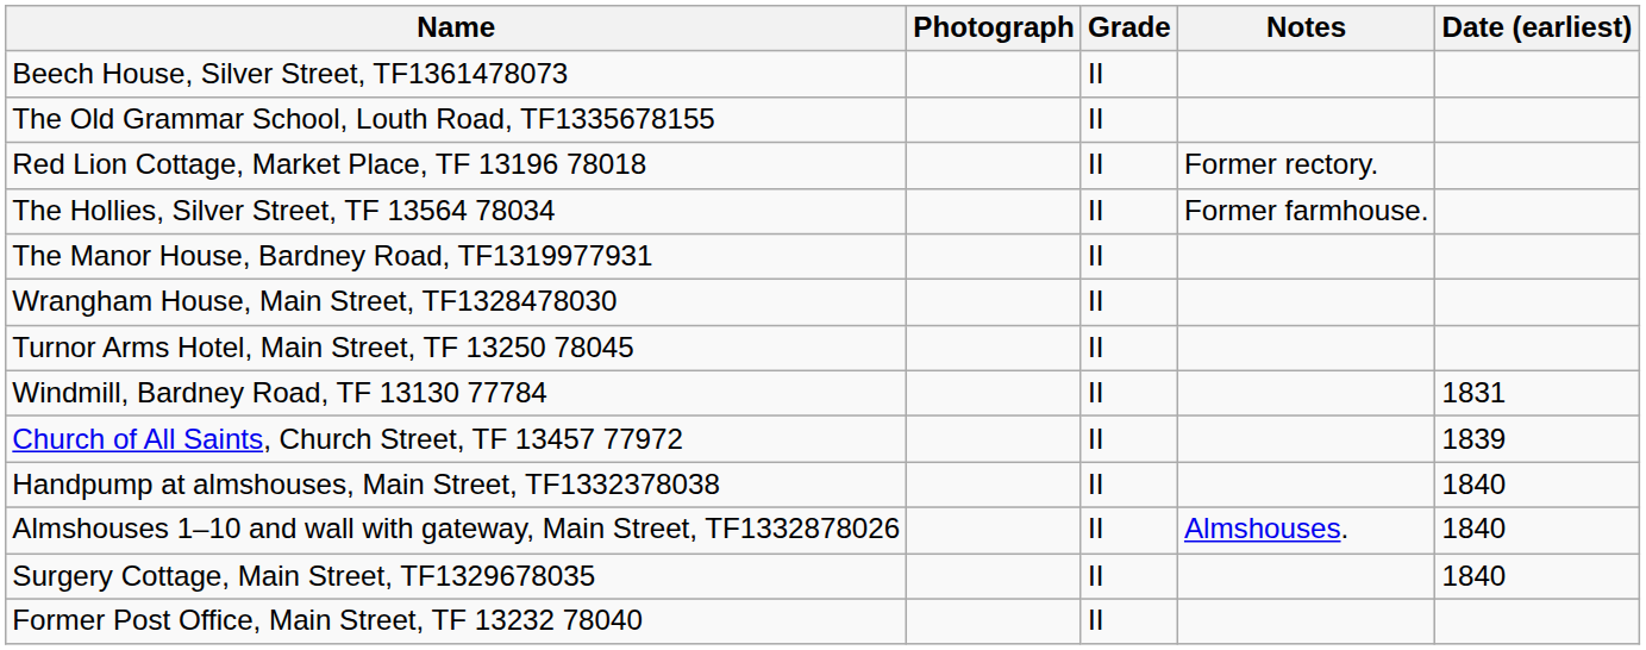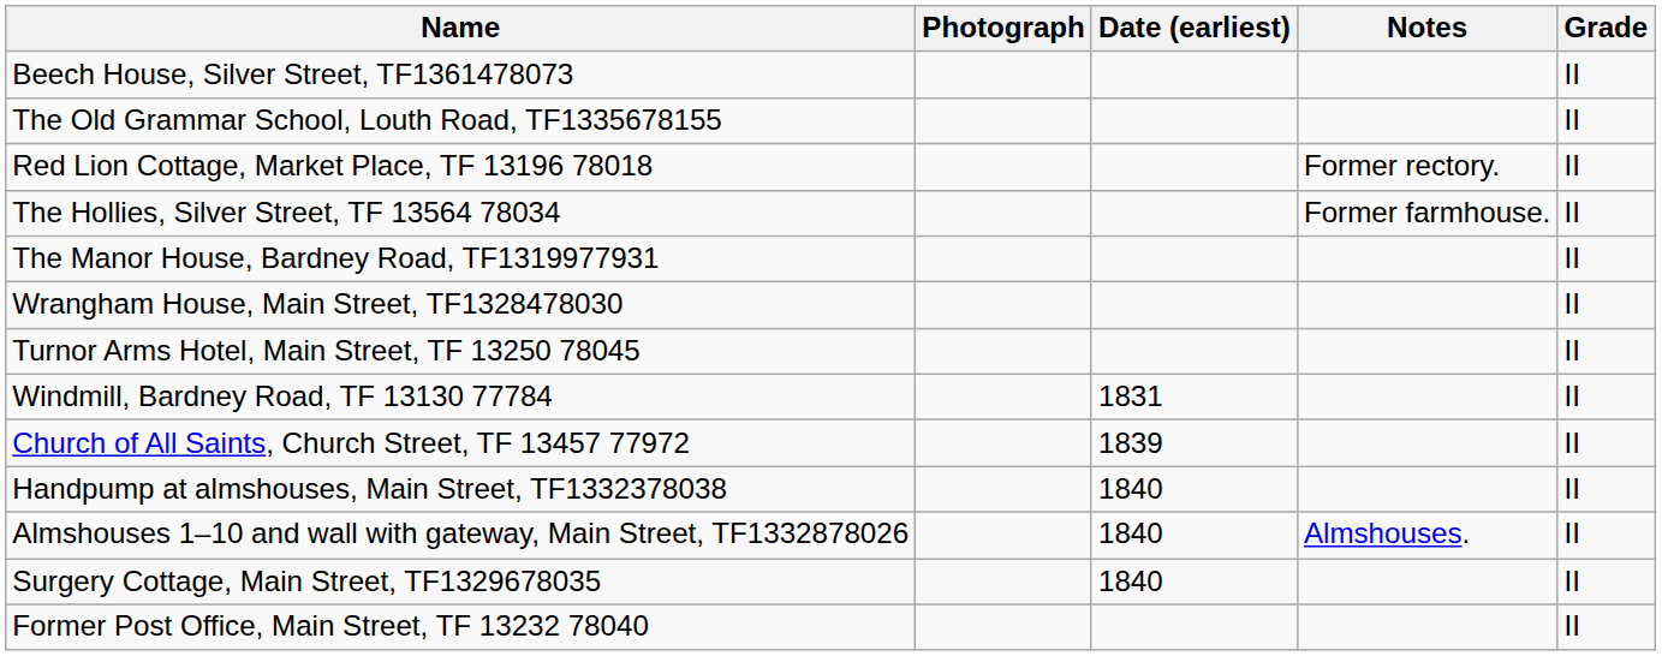 <table class="wikitable">
 <tr>
 <th>Name</th>
 <th>Photograph</th>
+<th>Date (earliest)</th>
+<th>Notes</th>
 <th>Grade<br></th>
-<th>Notes</th>
-<th>Date (earliest)</th>
 </tr>
 <tr>
 <td>Beech House, Silver Street, TF1361478073</td>
 <td></td>
-<td>II<br></td>
 <td></td>
 <td></td>
+<td>II<br></td>
 </tr>
 <tr>
 <td>The Old Grammar School, Louth Road, TF1335678155</td>
 <td></td>
-<td>II</td>
 <td></td>
 <td></td>
+<td>II</td>
 </tr>
 <tr>
 <td>Red Lion Cottage, Market Place, TF 13196 78018</td>
 <td></td>
+<td></td>
+<td>Former rectory.</td>
 <td>II</td>
-<td>Former rectory.</td>
-<td></td>
 </tr>
 <tr>
 <td>The Hollies, Silver Street, TF 13564 78034</td>
 <td></td>
+<td></td>
+<td>Former farmhouse.</td>
 <td>II</td>
-<td>Former farmhouse.</td>
-<td></td>
 </tr>
 <tr>
 <td>The Manor House, Bardney Road, TF1319977931</td>
 <td></td>
-<td>II</td>
 <td></td>
 <td></td>
+<td>II</td>
 </tr>
 <tr>
 <td>Wrangham House, Main Street, TF1328478030</td>
 <td></td>
-<td>II</td>
 <td></td>
 <td></td>
+<td>II</td>
 </tr>
 <tr>
 <td>Turnor Arms Hotel, Main Street, TF 13250 78045</td>
 <td></td>
-<td>II</td>
 <td></td>
 <td></td>
+<td>II</td>
 </tr>
 <tr>
 <td>Windmill, Bardney Road, TF 13130 77784</td>
 <td></td>
+<td>1831</td>
+<td></td>
 <td>II</td>
-<td></td>
-<td>1831</td>
 </tr>
 <tr>
 <td><a href='#'>Church of All Saints</a>, Church Street, TF 13457 77972</td>
 <td></td>
+<td>1839</td>
+<td></td>
 <td>II</td>
-<td></td>
-<td>1839</td>
 </tr>
 <tr>
 <td>Handpump at almshouses, Main Street, TF1332378038</td>
 <td></td>
+<td>1840</td>
+<td></td>
 <td>II</td>
-<td></td>
-<td>1840</td>
 </tr>
 <tr>
 <td>Almshouses 1–10 and wall with gateway, Main Street, TF1332878026</td>
 <td></td>
+<td>1840</td>
+<td><a href='#'>Almshouses</a>.</td>
 <td>II</td>
-<td><a href='#'>Almshouses</a>.</td>
-<td>1840</td>
 </tr>
 <tr>
 <td>Surgery Cottage, Main Street, TF1329678035</td>
 <td></td>
+<td>1840</td>
+<td></td>
 <td>II</td>
-<td></td>
-<td>1840</td>
 </tr>
 <tr>
 <td>Former Post Office, Main Street, TF 13232 78040</td>
 <td></td>
-<td>II</td>
 <td></td>
 <td></td>
+<td>II</td>
 </tr>
 </table>
